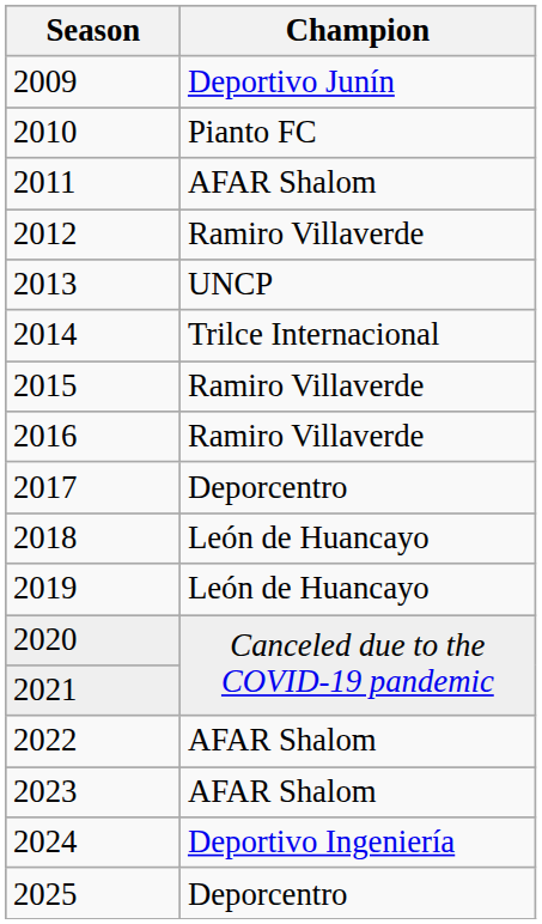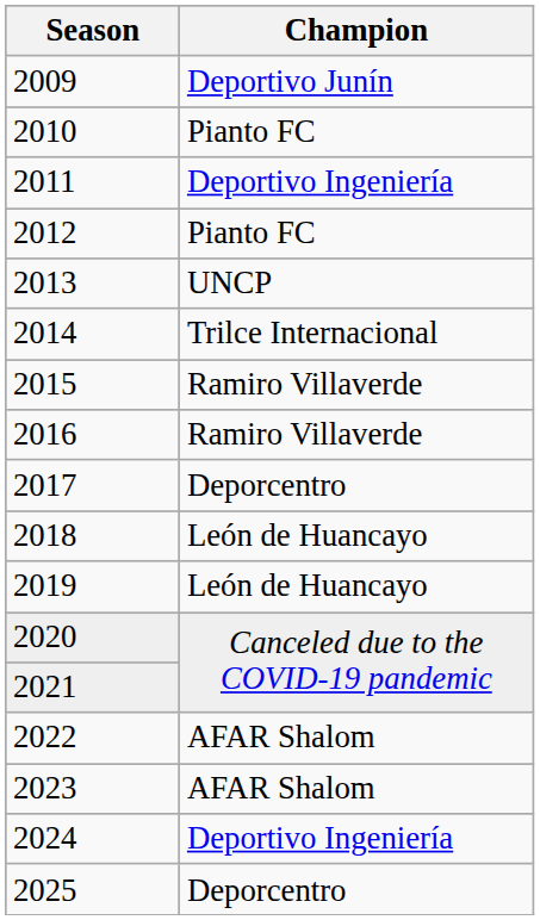 <table class="wikitable sortable">
 <tr>
 <th width=80px>Season</th>
 <th width=170px>Champion</th>
 </tr>
 <tr>
 <td>2009</td>
 <td><a href='#'>Deportivo Junín</a></td>
 </tr>
 <tr>
 <td>2010</td>
 <td>Pianto FC</td>
 </tr>
 <tr>
 <td>2011</td>
-<td>AFAR Shalom</td>
+<td><a href='#'>Deportivo Ingeniería</a></td>
 </tr>
 <tr>
 <td>2012</td>
-<td>Ramiro Villaverde</td>
+<td>Pianto FC</td>
 </tr>
 <tr>
 <td>2013</td>
 <td>UNCP</td>
 </tr>
 <tr>
 <td>2014</td>
 <td>Trilce Internacional</td>
 </tr>
 <tr>
 <td>2015</td>
 <td>Ramiro Villaverde</td>
 </tr>
 <tr>
 <td>2016</td>
 <td>Ramiro Villaverde</td>
 </tr>
 <tr>
 <td>2017</td>
 <td>Deporcentro</td>
 </tr>
 <tr>
 <td>2018</td>
 <td>León de Huancayo</td>
 </tr>
 <tr>
 <td>2019</td>
 <td>León de Huancayo</td>
 </tr>
 <tr bgcolor=#efefef>
 <td>2020</td>
 <td rowspan=2 colspan="1" align=center><em>Canceled due to the <a href='#'>COVID-19 pandemic</a></em></td>
 </tr>
 <tr bgcolor=#efefef>
 <td>2021</td>
 </tr>
 <tr>
 <td>2022</td>
 <td>AFAR Shalom</td>
 </tr>
 <tr>
 <td>2023</td>
 <td>AFAR Shalom</td>
 </tr>
 <tr>
 <td>2024</td>
 <td><a href='#'>Deportivo Ingeniería</a></td>
 </tr>
 <tr>
 <td>2025</td>
 <td>Deporcentro</td>
 </tr>
 <tr>
 </tr>
 </table>
